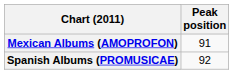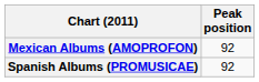 <table class="wikitable sortable plainrowheaders" style="text-align:center">
 <tr>
 <th scope="col">Chart (2011)</th>
 <th scope="col">Peak<br>position</th>
 </tr>
 <tr>
 <th scope="row"><a href='#'>Mexican Albums</a> (<a href='#'>AMOPROFON</a>)</th>
-<td>91</td>
+<td>92</td>
 </tr>
 <tr>
 <th scope="row">Spanish Albums (<a href='#'>PROMUSICAE</a>)</th>
 <td>92</td>
 </tr>
 </table>
